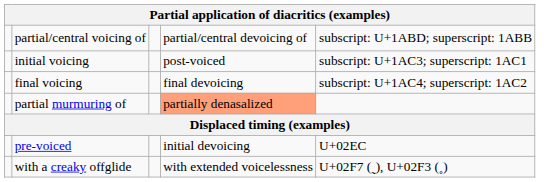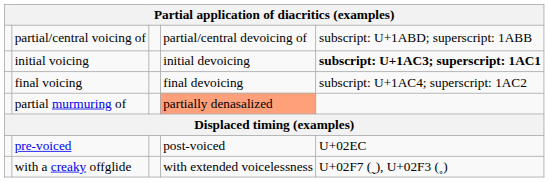 <table class="wikitable">
 <tr>
 <th colspan=5>Partial application of diacritics (examples)</th>
 </tr>
 <tr>
 <td style="text-align:center; font-size:larger;"></td>
 <td>partial/central voicing of </td>
 <td style="text-align:center; font-size:larger;">  </td>
 <td>partial/central devoicing of </td>
 <td>subscript: U+1ABD; superscript: 1ABB</td>
 </tr>
 <tr>
 <td style="text-align:center; font-size:larger;"></td>
 <td>initial voicing</td>
 <td style="text-align:center; font-size:larger;"></td>
-<td>post-voiced </td>
-<td>subscript: U+1AC3; superscript: 1AC1</td>
+<td>initial devoicing</td>
+<td><strong>subscript: U+1AC3; superscript: 1AC1</strong></td>
 </tr>
 <tr>
 <td style="text-align:center; font-size:larger;"></td>
 <td>final voicing</td>
 <td style="text-align:center; font-size:larger;"></td>
 <td>final devoicing</td>
 <td>subscript: U+1AC4; superscript: 1AC2</td>
 </tr>
 <tr>
 <td style="text-align:center; font-size:larger;"></td>
 <td>partial <a href='#'>murmuring</a> of </td>
 <td style="text-align:center; font-size:larger;"></td>
 <td style="background: lightsalmon;">partially denasalized </td>
 </tr>
 <tr>
 <th colspan=5>Displaced timing (examples)</th>
 </tr>
 <tr>
 <td style="text-align:center; font-size:larger;"></td>
 <td><a href='#'>pre-voiced</a> </td>
 <td style="text-align:center; font-size:larger;"></td>
-<td>initial devoicing</td>
+<td>post-voiced </td>
 <td>U+02EC</td>
 </tr>
 <tr>
 <td style="text-align:center; font-size:larger;"></td>
 <td> with a <a href='#'>creaky</a> offglide</td>
 <td style="text-align:center; font-size:larger;"></td>
 <td> with extended voicelessness</td>
 <td>U+02F7 (˷), U+02F3 (˳)</td>
 </tr>
 </table>
